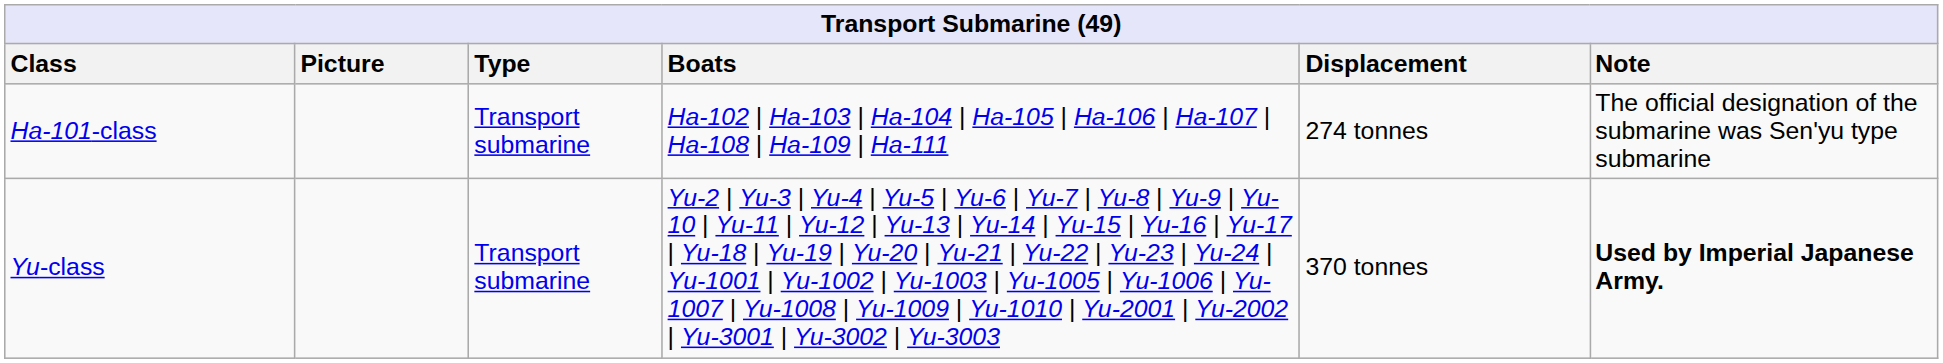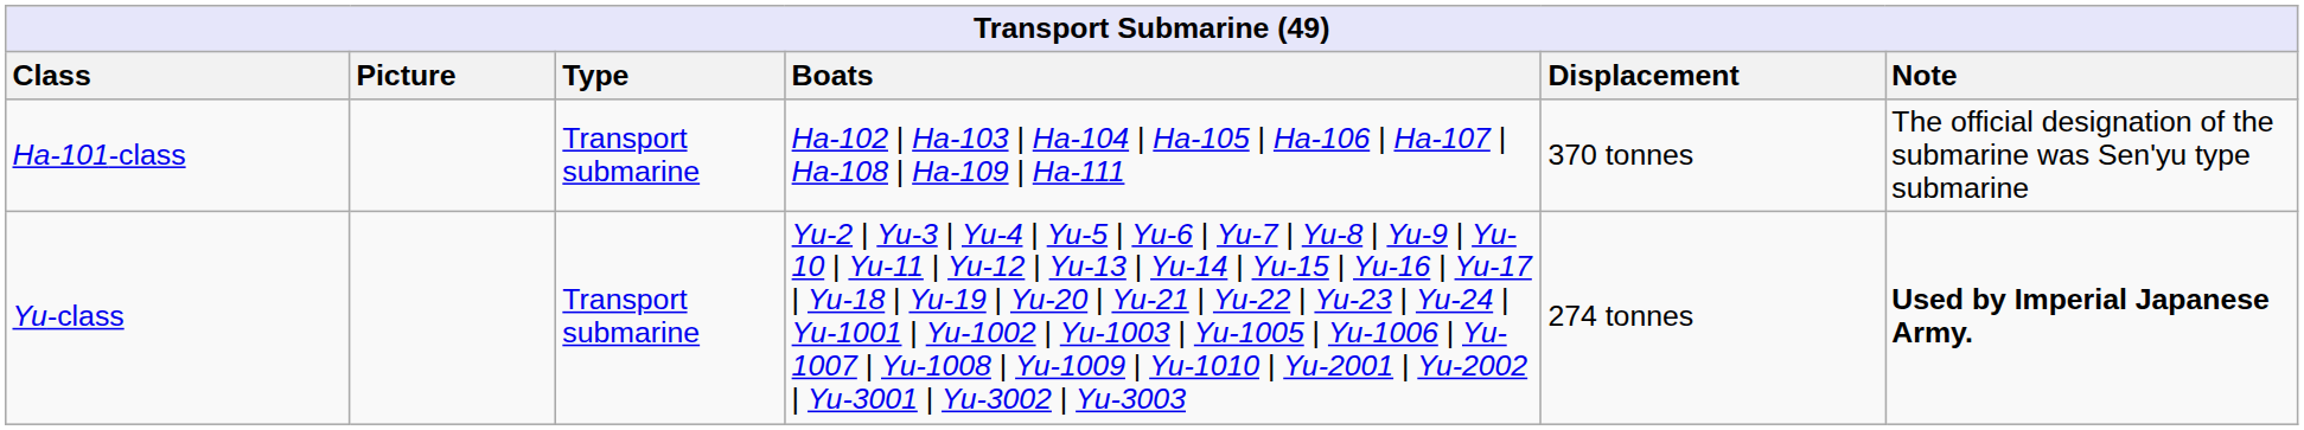 <table class="wikitable ">
 <tr>
 <th colspan="6" style="background: lavender;">Transport Submarine (49)</th>
 </tr>
 <tr>
 <th style="text-align:left; width:15%;">Class</th>
 <th style="text-align:left; width:9%;">Picture</th>
 <th style="text-align:left; width:10%;">Type</th>
 <th style="text-align:left; width:33%;">Boats</th>
 <th style="text-align:left; width:15%;">Displacement</th>
 <th style="text-align:left; width:20%;">Note</th>
 </tr>
 <tr>
 <td><a href='#'><em>Ha-101</em>-class</a></td>
 <td></td>
 <td><a href='#'>Transport submarine</a></td>
 <td><a href='#'><em>Ha-102</em></a> |  <a href='#'><em>Ha-103</em></a> |  <a href='#'><em>Ha-104</em></a> |  <a href='#'><em>Ha-105</em></a> |  <a href='#'><em>Ha-106</em></a> |  <a href='#'><em>Ha-107</em></a> |  <a href='#'><em>Ha-108</em></a> |  <a href='#'><em>Ha-109</em></a> |  <a href='#'><em>Ha-111</em></a></td>
-<td>274 tonnes</td>
+<td>370 tonnes</td>
 <td>The official designation of the submarine was Sen'yu type submarine</td>
 </tr>
 <tr>
 <td><a href='#'><em>Yu</em>-class</a></td>
 <td></td>
 <td><a href='#'>Transport submarine</a></td>
 <td><a href='#'><em>Yu-2</em></a> |  <a href='#'><em>Yu-3</em></a> |  <a href='#'><em>Yu-4</em></a> |  <a href='#'><em>Yu-5</em></a> |  <a href='#'><em>Yu-6</em></a> |  <a href='#'><em>Yu-7</em></a> |  <a href='#'><em>Yu-8</em></a> |  <a href='#'><em>Yu-9</em></a> |  <a href='#'><em>Yu-10</em></a> |  <a href='#'><em>Yu-11</em></a> |  <a href='#'><em>Yu-12</em></a> |  <a href='#'><em>Yu-13</em></a> |  <a href='#'><em>Yu-14</em></a> |  <a href='#'><em>Yu-15</em></a> |  <a href='#'><em>Yu-16</em></a> |  <a href='#'><em>Yu-17</em></a> |  <a href='#'><em>Yu-18</em></a> |  <a href='#'><em>Yu-19</em></a> |  <a href='#'><em>Yu-20</em></a> |  <a href='#'><em>Yu-21</em></a> |  <a href='#'><em>Yu-22</em></a> |  <a href='#'><em>Yu-23</em></a> |  <a href='#'><em>Yu-24</em></a> |  <a href='#'><em>Yu-1001</em></a> |  <a href='#'><em>Yu-1002</em></a> |  <a href='#'><em>Yu-1003</em></a> |  <a href='#'><em>Yu-1005</em></a> |  <a href='#'><em>Yu-1006</em></a> |  <a href='#'><em>Yu-1007</em></a> |  <a href='#'><em>Yu-1008</em></a> |  <a href='#'><em>Yu-1009</em></a> |  <a href='#'><em>Yu-1010</em></a> |  <a href='#'><em>Yu-2001</em></a> |  <a href='#'><em>Yu-2002</em></a> |  <a href='#'><em>Yu-3001</em></a> |  <a href='#'><em>Yu-3002</em></a> |  <a href='#'><em>Yu-3003</em></a></td>
-<td>370 tonnes</td>
+<td>274 tonnes</td>
 <td><strong>Used by Imperial Japanese Army.</strong></td>
 </tr>
 </table>
